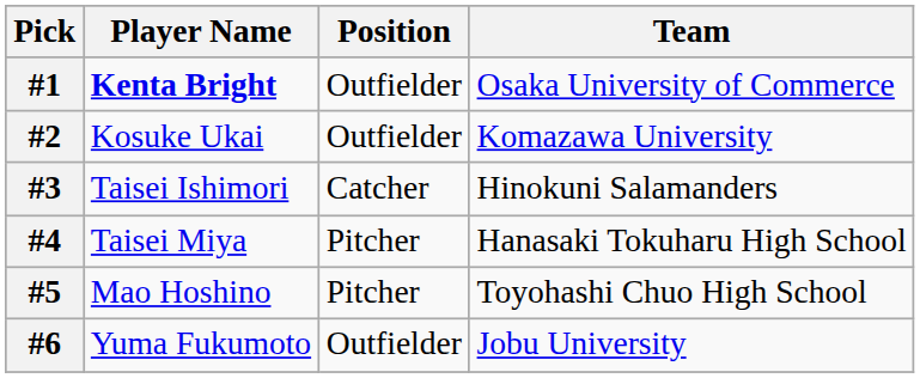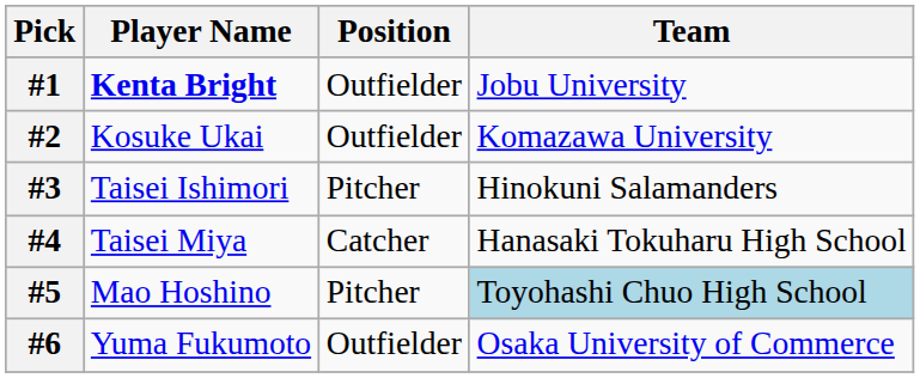 <table class="wikitable">
 <tr>
 <th>Pick</th>
 <th>Player Name</th>
 <th>Position</th>
 <th>Team</th>
 </tr>
 <tr>
 <th>#1</th>
 <td><strong><a href='#'>Kenta Bright</a></strong></td>
 <td>Outfielder</td>
-<td><a href='#'>Osaka University of Commerce</a></td>
+<td><a href='#'>Jobu University</a></td>
 </tr>
 <tr>
 <th>#2</th>
 <td><a href='#'>Kosuke Ukai</a></td>
 <td>Outfielder</td>
 <td><a href='#'>Komazawa University</a></td>
 </tr>
 <tr>
 <th>#3</th>
 <td><a href='#'>Taisei Ishimori</a></td>
-<td>Catcher</td>
+<td>Pitcher</td>
 <td>Hinokuni Salamanders</td>
 </tr>
 <tr>
 <th>#4</th>
 <td><a href='#'>Taisei Miya</a></td>
-<td>Pitcher</td>
+<td>Catcher</td>
 <td>Hanasaki Tokuharu High School</td>
 </tr>
 <tr>
 <th>#5</th>
 <td><a href='#'>Mao Hoshino</a></td>
 <td>Pitcher</td>
-<td>Toyohashi Chuo High School</td>
+<td style="background: lightblue;">Toyohashi Chuo High School</td>
 </tr>
 <tr>
 <th>#6</th>
 <td><a href='#'>Yuma Fukumoto</a></td>
 <td>Outfielder</td>
-<td><a href='#'>Jobu University</a></td>
+<td><a href='#'>Osaka University of Commerce</a></td>
 </tr>
 </table>
